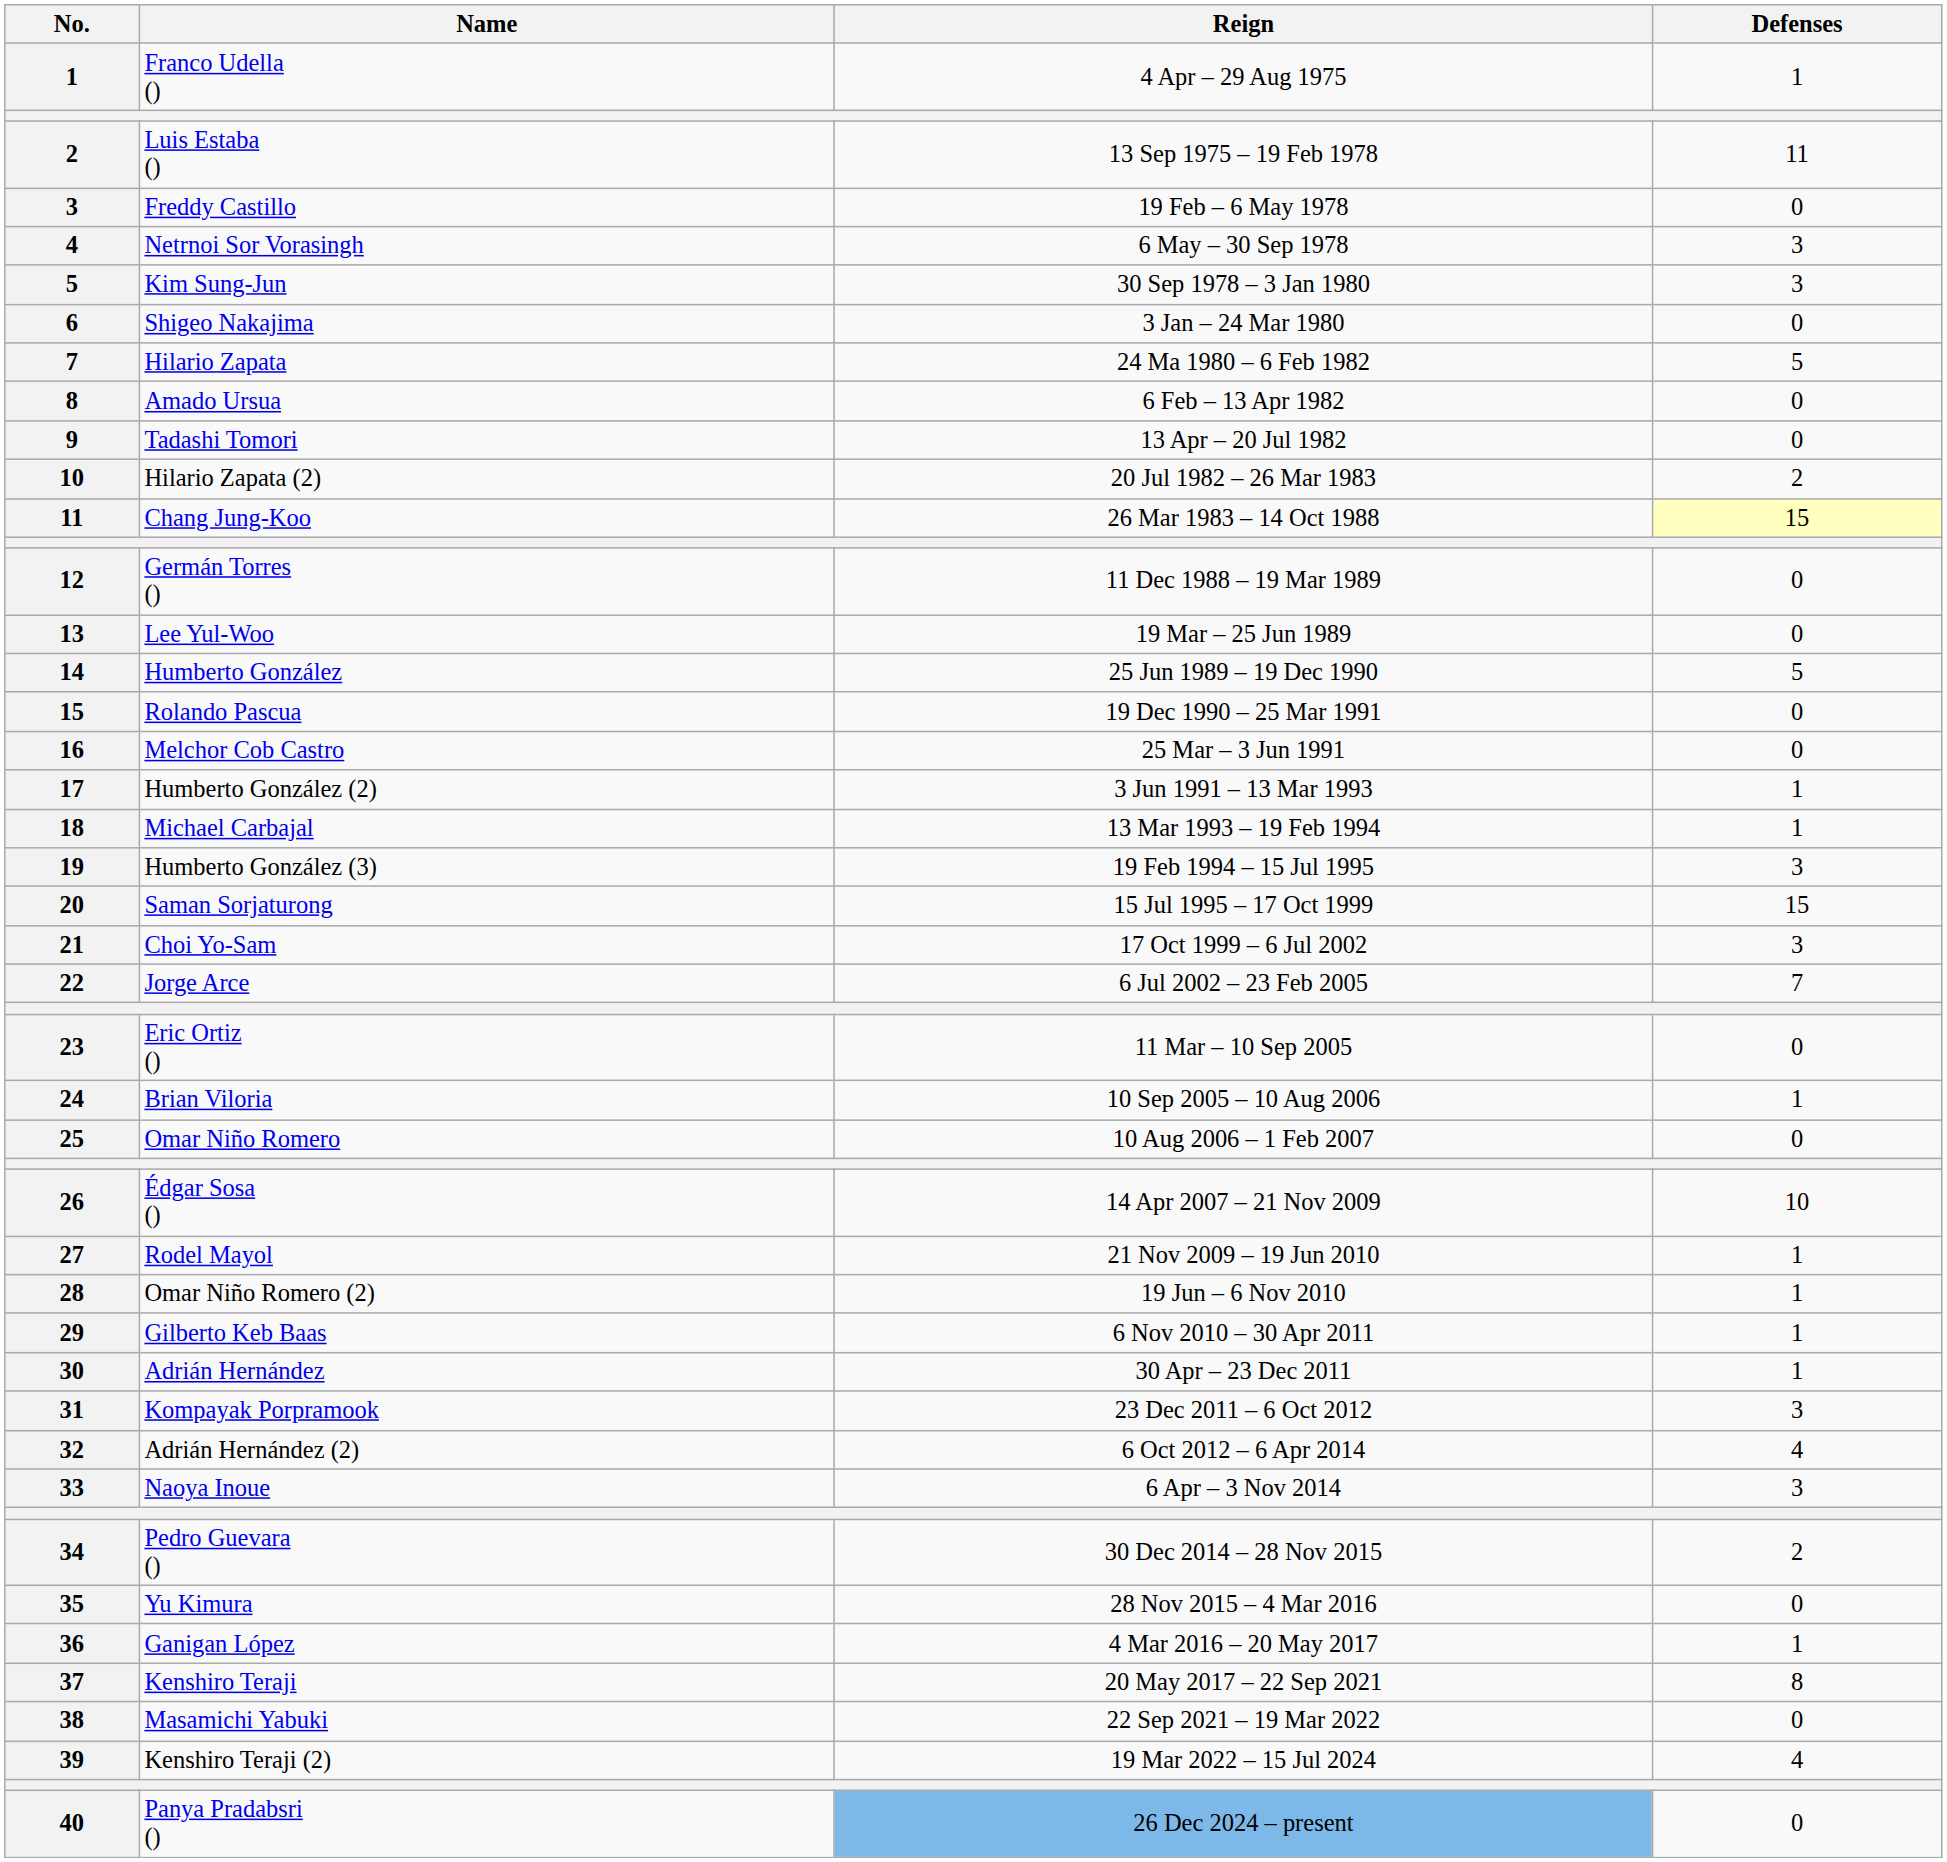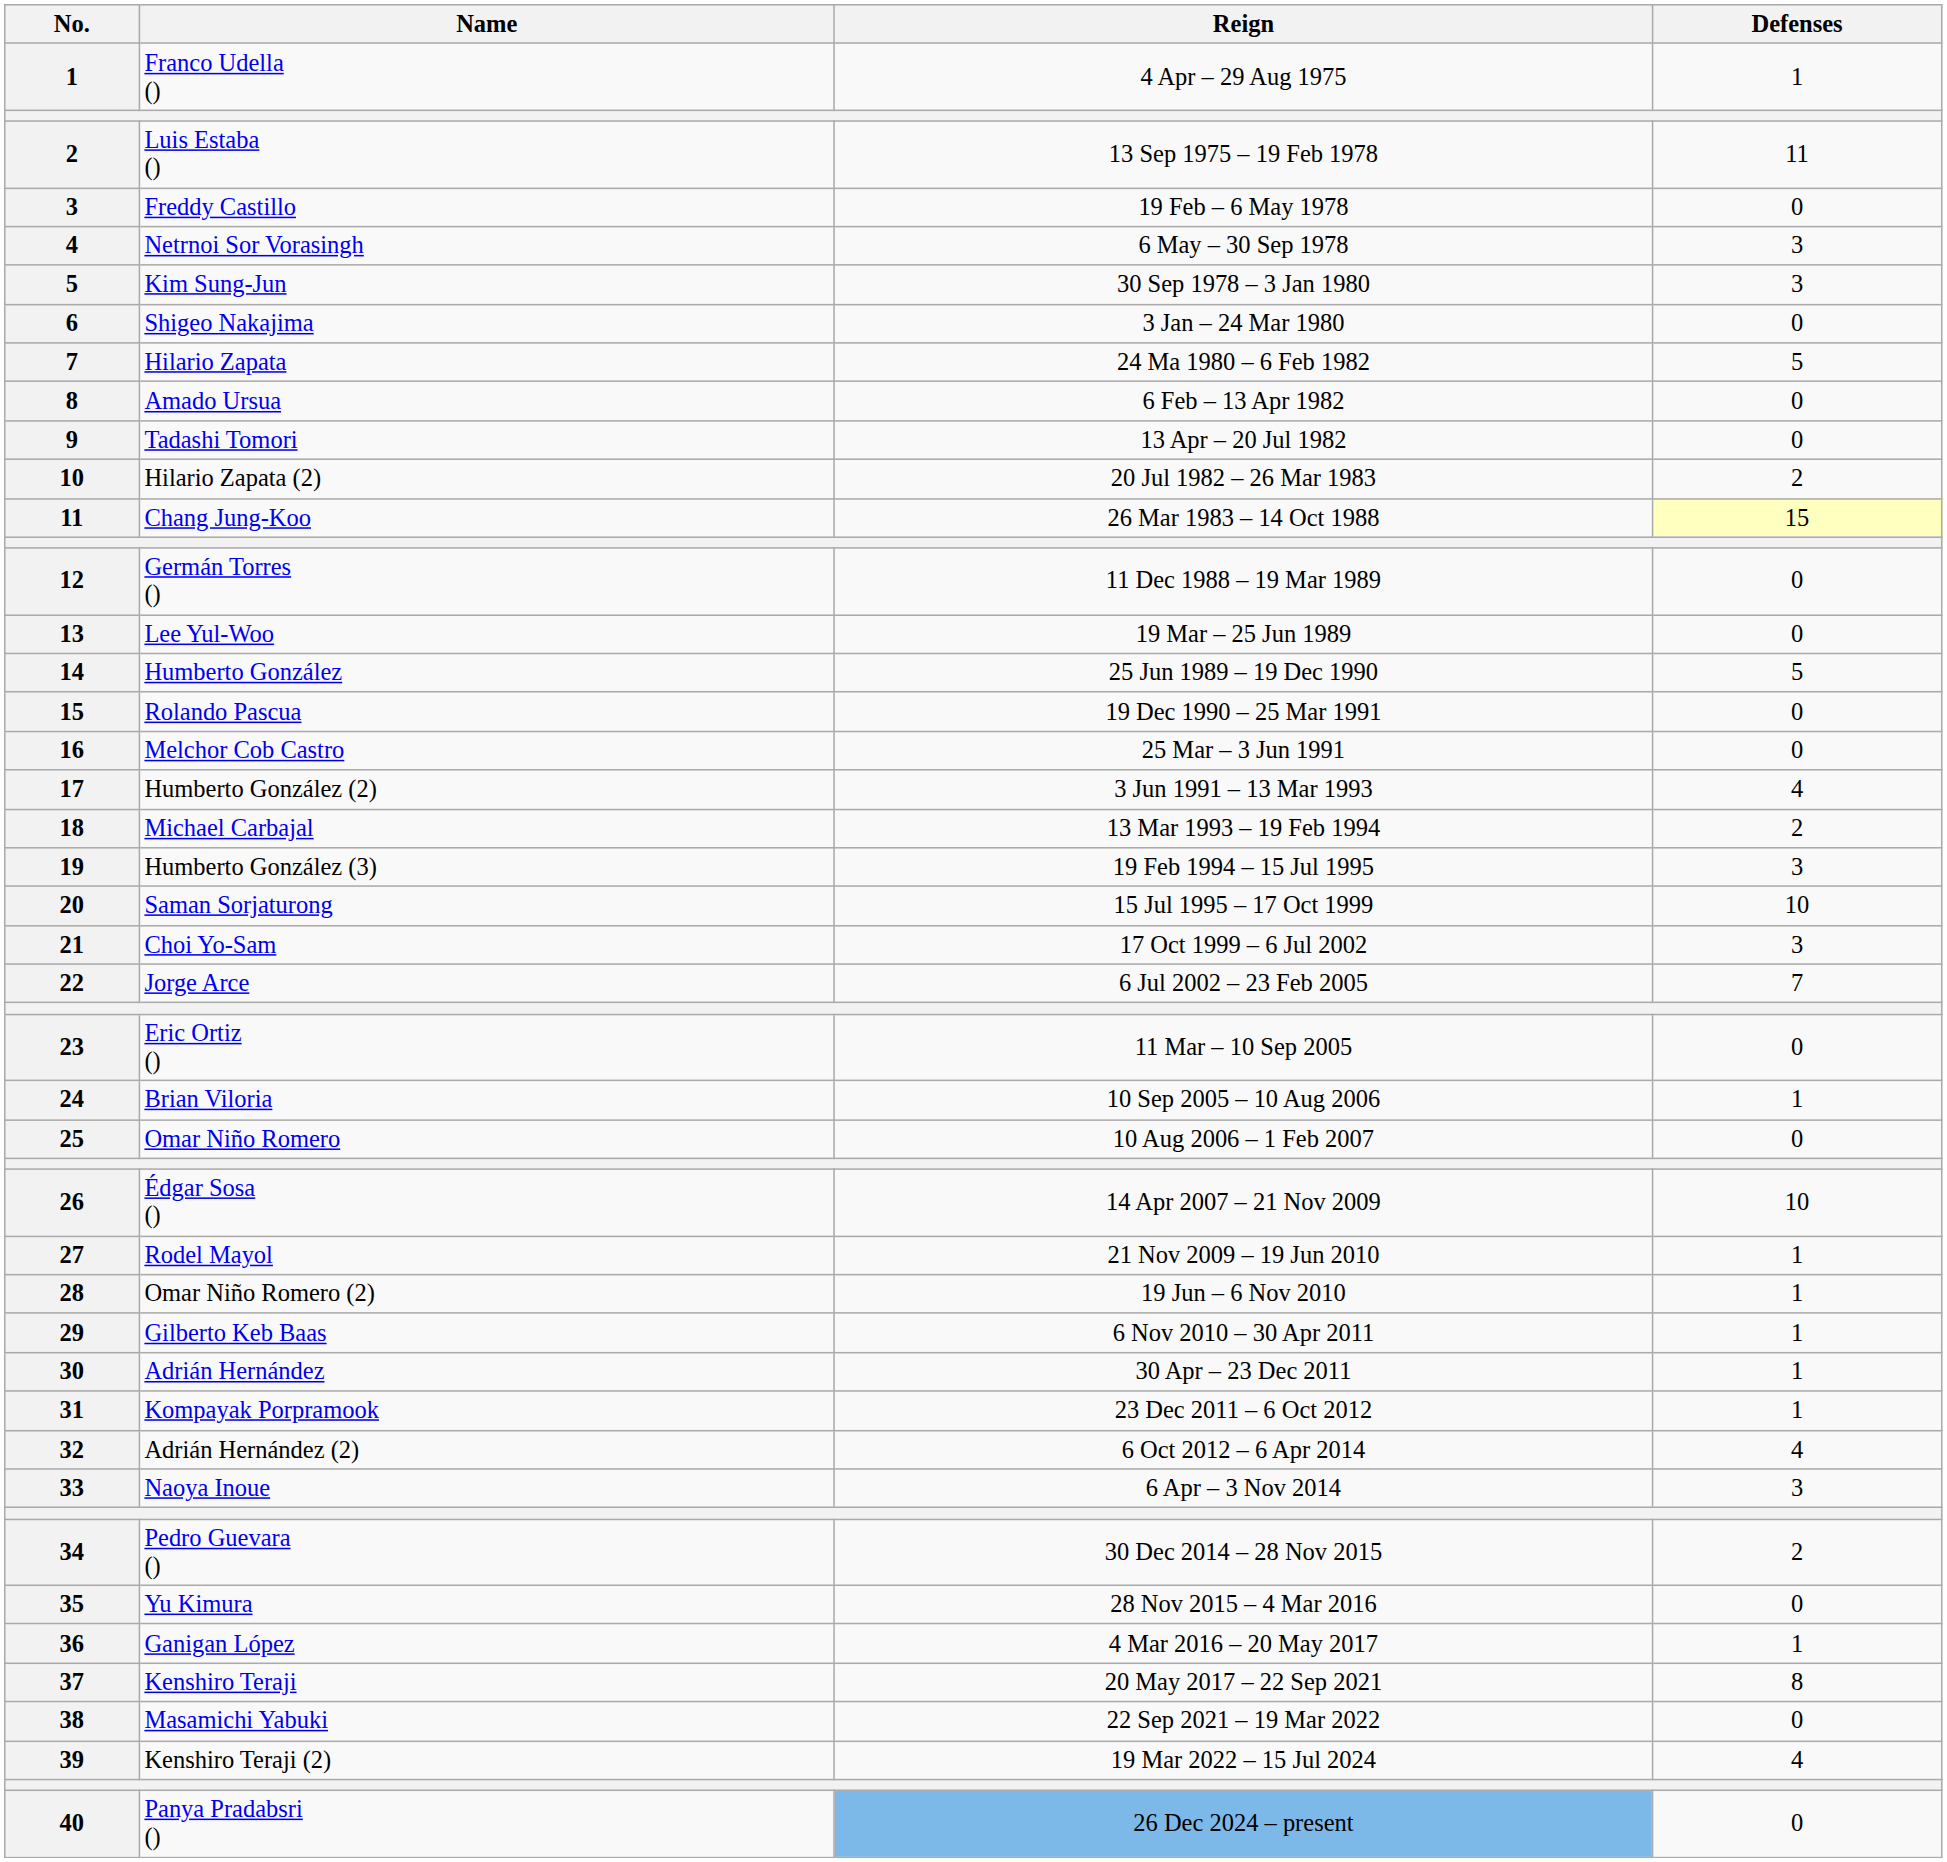 <table class="wikitable sortable" style="width:80%;">
 <tr>
 <th>No.</th>
 <th>Name</th>
 <th>Reign</th>
 <th>Defenses</th>
 </tr>
 <tr>
 <th>1</th>
 <td align="left"><a href='#'>Franco Udella</a><br>()</td>
 <td style="text-align:center;">4 Apr – 29 Aug 1975</td>
 <td style="text-align:center;">1</td>
 </tr>
 <tr align=center>
 <th colspan="4"></th>
 </tr>
 <tr>
 <th>2</th>
 <td align="left"><a href='#'>Luis Estaba</a><br>()</td>
 <td style="text-align:center;">13 Sep 1975 – 19 Feb 1978</td>
 <td style="text-align:center;">11</td>
 </tr>
 <tr>
 <th>3</th>
 <td align="left"><a href='#'>Freddy Castillo</a></td>
 <td style="text-align:center;">19 Feb – 6 May 1978</td>
 <td style="text-align:center;">0</td>
 </tr>
 <tr>
 <th>4</th>
 <td align="left"><a href='#'>Netrnoi Sor Vorasingh</a></td>
 <td style="text-align:center;">6 May – 30 Sep 1978</td>
 <td style="text-align:center;">3</td>
 </tr>
 <tr>
 <th>5</th>
 <td align="left"><a href='#'>Kim Sung-Jun</a></td>
 <td style="text-align:center;">30 Sep 1978 – 3 Jan 1980</td>
 <td style="text-align:center;">3</td>
 </tr>
 <tr>
 <th>6</th>
 <td align="left"><a href='#'>Shigeo Nakajima</a></td>
 <td style="text-align:center;">3 Jan – 24 Mar 1980</td>
 <td style="text-align:center;">0</td>
 </tr>
 <tr>
 <th>7</th>
 <td align="left"><a href='#'>Hilario Zapata</a></td>
 <td style="text-align:center;">24 Ma 1980 – 6 Feb 1982</td>
 <td style="text-align:center;">5</td>
 </tr>
 <tr>
 <th>8</th>
 <td align="left"><a href='#'>Amado Ursua</a></td>
 <td style="text-align:center;">6 Feb – 13 Apr 1982</td>
 <td style="text-align:center;">0</td>
 </tr>
 <tr>
 <th>9</th>
 <td align="left"><a href='#'>Tadashi Tomori</a></td>
 <td style="text-align:center;">13 Apr – 20 Jul 1982</td>
 <td style="text-align:center;">0</td>
 </tr>
 <tr>
 <th>10</th>
 <td align="left">Hilario Zapata (2)</td>
 <td style="text-align:center;">20 Jul 1982 – 26 Mar 1983</td>
 <td style="text-align:center;">2</td>
 </tr>
 <tr>
 <th>11</th>
 <td align="left"><a href='#'>Chang Jung-Koo</a></td>
 <td style="text-align:center;">26 Mar 1983 – 14 Oct 1988</td>
 <td style="background:#ffffbf; text-align:center;">15</td>
 </tr>
 <tr align=center>
 <th colspan="4"></th>
 </tr>
 <tr>
 <th>12</th>
 <td align="left"><a href='#'>Germán Torres</a><br>()</td>
 <td style="text-align:center;">11 Dec 1988 – 19 Mar 1989</td>
 <td style="text-align:center;">0</td>
 </tr>
 <tr>
 <th>13</th>
 <td align="left"><a href='#'>Lee Yul-Woo</a></td>
 <td style="text-align:center;">19 Mar – 25 Jun 1989</td>
 <td style="text-align:center;">0</td>
 </tr>
 <tr>
 <th>14</th>
 <td align="left"><a href='#'>Humberto González</a></td>
 <td style="text-align:center;">25 Jun 1989 – 19 Dec 1990</td>
 <td style="text-align:center;">5</td>
 </tr>
 <tr>
 <th>15</th>
 <td align="left"><a href='#'>Rolando Pascua</a></td>
 <td style="text-align:center;">19 Dec 1990 – 25 Mar 1991</td>
 <td style="text-align:center;">0</td>
 </tr>
 <tr>
 <th>16</th>
 <td align="left"><a href='#'>Melchor Cob Castro</a></td>
 <td style="text-align:center;">25 Mar – 3 Jun 1991</td>
 <td style="text-align:center;">0</td>
 </tr>
 <tr>
 <th>17</th>
 <td align="left">Humberto González (2)</td>
 <td style="text-align:center;">3 Jun 1991 – 13 Mar 1993</td>
-<td style="text-align:center;">1</td>
+<td style="text-align:center;">4</td>
 </tr>
 <tr>
 <th>18</th>
 <td align="left"><a href='#'>Michael Carbajal</a></td>
 <td style="text-align:center;">13 Mar 1993 – 19 Feb 1994</td>
-<td style="text-align:center;">1</td>
+<td style="text-align:center;">2</td>
 </tr>
 <tr>
 <th>19</th>
 <td align="left">Humberto González (3)</td>
 <td style="text-align:center;">19 Feb 1994 – 15 Jul 1995</td>
 <td style="text-align:center;">3</td>
 </tr>
 <tr>
 <th>20</th>
 <td align="left"><a href='#'>Saman Sorjaturong</a></td>
 <td style="text-align:center;">15 Jul 1995 – 17 Oct 1999</td>
-<td style="text-align:center;">15</td>
+<td style="text-align:center;">10</td>
 </tr>
 <tr>
 <th>21</th>
 <td align="left"><a href='#'>Choi Yo-Sam</a></td>
 <td style="text-align:center;">17 Oct 1999 – 6 Jul 2002</td>
 <td style="text-align:center;">3</td>
 </tr>
 <tr>
 <th>22</th>
 <td align="left"><a href='#'>Jorge Arce</a></td>
 <td style="text-align:center;">6 Jul 2002 – 23 Feb 2005</td>
 <td style="text-align:center;">7</td>
 </tr>
 <tr align=center>
 <th colspan="4"></th>
 </tr>
 <tr>
 <th>23</th>
 <td align="left"><a href='#'>Eric Ortiz</a><br>()</td>
 <td style="text-align:center;">11 Mar – 10 Sep 2005</td>
 <td style="text-align:center;">0</td>
 </tr>
 <tr>
 <th>24</th>
 <td align="left"><a href='#'>Brian Viloria</a></td>
 <td style="text-align:center;">10 Sep 2005 – 10 Aug 2006</td>
 <td style="text-align:center;">1</td>
 </tr>
 <tr>
 <th>25</th>
 <td align="left"><a href='#'>Omar Niño Romero</a></td>
 <td style="text-align:center;">10 Aug 2006 – 1 Feb 2007</td>
 <td style="text-align:center;">0</td>
 </tr>
 <tr align=center>
 <th colspan="4"></th>
 </tr>
 <tr>
 <th>26</th>
 <td align="left"><a href='#'>Édgar Sosa</a><br>()</td>
 <td style="text-align:center;">14 Apr 2007 – 21 Nov 2009</td>
 <td style="text-align:center;">10</td>
 </tr>
 <tr>
 <th>27</th>
 <td align="left"><a href='#'>Rodel Mayol</a></td>
 <td style="text-align:center;">21 Nov 2009 – 19 Jun 2010</td>
 <td style="text-align:center;">1</td>
 </tr>
 <tr>
 <th>28</th>
 <td align="left">Omar Niño Romero (2)</td>
 <td style="text-align:center;">19 Jun – 6 Nov 2010</td>
 <td style="text-align:center;">1</td>
 </tr>
 <tr>
 <th>29</th>
 <td align="left"><a href='#'>Gilberto Keb Baas</a></td>
 <td style="text-align:center;">6 Nov 2010 – 30 Apr 2011</td>
 <td style="text-align:center;">1</td>
 </tr>
 <tr>
 <th>30</th>
 <td align="left"><a href='#'>Adrián Hernández</a></td>
 <td style="text-align:center;">30 Apr – 23 Dec 2011</td>
 <td style="text-align:center;">1</td>
 </tr>
 <tr>
 <th>31</th>
 <td align="left"><a href='#'>Kompayak Porpramook</a></td>
 <td style="text-align:center;">23 Dec 2011 – 6 Oct 2012</td>
-<td style="text-align:center;">3</td>
+<td style="text-align:center;">1</td>
 </tr>
 <tr>
 <th>32</th>
 <td align="left">Adrián Hernández (2)</td>
 <td style="text-align:center;">6 Oct 2012 – 6 Apr 2014</td>
 <td style="text-align:center;">4</td>
 </tr>
 <tr>
 <th>33</th>
 <td align="left"><a href='#'>Naoya Inoue</a></td>
 <td style="text-align:center;">6 Apr – 3 Nov 2014</td>
 <td style="text-align:center;">3</td>
 </tr>
 <tr align=center>
 <th colspan=4></th>
 </tr>
 <tr>
 <th>34</th>
 <td align="left"><a href='#'>Pedro Guevara</a><br>()</td>
 <td style="text-align:center;">30 Dec 2014 – 28 Nov 2015</td>
 <td style="text-align:center;">2</td>
 </tr>
 <tr>
 <th>35</th>
 <td align="left"><a href='#'>Yu Kimura</a></td>
 <td style="text-align:center;">28 Nov 2015 – 4 Mar 2016</td>
 <td style="text-align:center;">0</td>
 </tr>
 <tr>
 <th>36</th>
 <td align="left"><a href='#'>Ganigan López</a></td>
 <td style="text-align:center;">4 Mar 2016 – 20 May 2017</td>
 <td style="text-align:center;">1</td>
 </tr>
 <tr>
 <th>37</th>
 <td align="left"><a href='#'>Kenshiro Teraji</a></td>
 <td style="text-align:center;">20 May 2017 – 22 Sep 2021</td>
 <td style="text-align:center;">8</td>
 </tr>
 <tr>
 <th>38</th>
 <td align="left"><a href='#'>Masamichi Yabuki</a></td>
 <td style="text-align:center;">22 Sep 2021 – 19 Mar 2022</td>
 <td style="text-align:center;">0</td>
 </tr>
 <tr>
 <th>39</th>
 <td align="left">Kenshiro Teraji (2)</td>
 <td style="text-align:center;">19 Mar 2022 – 15 Jul 2024</td>
 <td style="text-align:center;">4</td>
 </tr>
 <tr align=center>
 <th colspan=4></th>
 </tr>
 <tr>
 <th>40</th>
 <td align="left"><a href='#'>Panya Pradabsri</a><br>()</td>
 <td style="background:#7cb9e8; text-align:center;">26 Dec 2024 – present</td>
 <td style="text-align:center;">0</td>
 </tr>
 </table>
